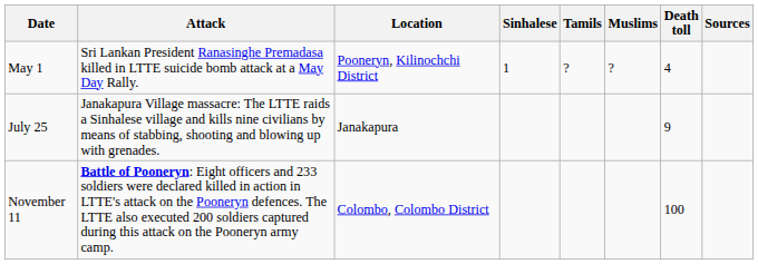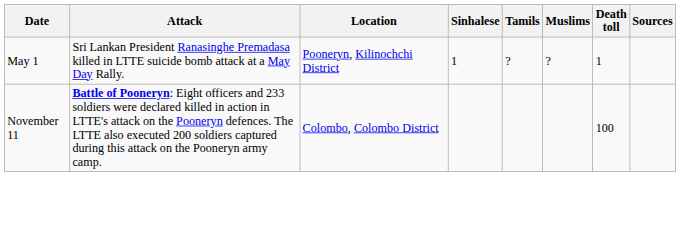 <table class="wikitable" style="width:100%;">
 <tr>
 <th width="10%">Date</th>
 <th width="40%">Attack</th>
 <th width="25%">Location</th>
 <th width="5%">Sinhalese</th>
 <th width="5%">Tamils</th>
 <th width="5%">Muslims</th>
 <th width="5%">Death toll</th>
 <th width="5%">Sources</th>
 </tr>
 <tr>
 <td>May 1</td>
 <td>Sri Lankan President <a href='#'>Ranasinghe Premadasa</a> killed in LTTE suicide bomb attack at a <a href='#'>May Day</a> Rally.</td>
 <td><a href='#'>Pooneryn</a>, <a href='#'>Kilinochchi District</a></td>
 <td>1</td>
 <td>?</td>
 <td>?</td>
-<td>4</td>
-<td></td>
-</tr>
-<tr>
-<td>July 25</td>
-<td>Janakapura Village massacre: The LTTE raids a Sinhalese village and kills nine civilians by means of stabbing, shooting and blowing up with grenades.</td>
-<td>Janakapura</td>
-<td></td>
-<td></td>
-<td></td>
-<td>9</td>
+<td>1</td>
 <td></td>
 </tr>
 <tr>
 <td>November 11</td>
 <td><strong><a href='#'>Battle of Pooneryn</a></strong>: Eight officers and 233 soldiers were declared killed in action in LTTE's attack on the <a href='#'>Pooneryn</a> defences. The LTTE also executed 200 soldiers captured during this attack on the Pooneryn army camp.</td>
 <td><a href='#'>Colombo</a>, <a href='#'>Colombo District</a></td>
 <td></td>
 <td></td>
 <td></td>
 <td>100</td>
 <td></td>
 </tr>
 </table>
